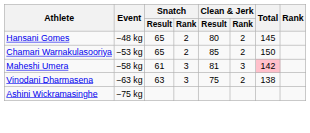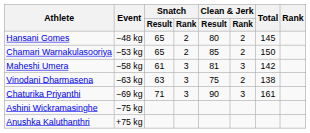 <table class="wikitable" style="font-size:90%">
 <tr>
 <th rowspan=2>Athlete</th>
 <th rowspan=2>Event</th>
 <th colspan="2">Snatch</th>
 <th colspan="2">Clean & Jerk</th>
 <th rowspan="2">Total</th>
 <th rowspan="2">Rank</th>
 </tr>
 <tr style="font-size:95%">
 <th>Result</th>
 <th>Rank</th>
 <th>Result</th>
 <th>Rank</th>
 </tr>
 <tr align=center>
 <td align=left><a href='#'>Hansani Gomes</a></td>
 <td align=left>−48 kg</td>
 <td>65</td>
 <td>2</td>
 <td>80</td>
 <td>2</td>
 <td>145</td>
 <td></td>
 </tr>
 <tr align=center>
 <td align=left><a href='#'>Chamari Warnakulasooriya</a></td>
 <td align=left>−53 kg</td>
 <td>65</td>
 <td>2</td>
 <td>85</td>
 <td>2</td>
 <td>150</td>
 <td></td>
 </tr>
 <tr align=center>
 <td align=left><a href='#'>Maheshi Umera</a></td>
 <td align=left>−58 kg</td>
 <td>61</td>
 <td>3</td>
 <td>81</td>
 <td>3</td>
-<td style="background: pink;">142</td>
+<td>142</td>
 <td></td>
 </tr>
 <tr align=center>
 <td align=left><a href='#'>Vinodani Dharmasena</a></td>
 <td align=left>−63 kg</td>
 <td>63</td>
 <td>3</td>
 <td>75</td>
 <td>2</td>
 <td>138</td>
 <td></td>
 </tr>
 <tr align=center>
+<td align=left><a href='#'>Chaturika Priyanthi</a></td>
+<td align=left>−69 kg</td>
+<td>71</td>
+<td>3</td>
+<td>90</td>
+<td>3</td>
+<td>161</td>
+<td></td>
+</tr>
+<tr align=center>
 <td align=left><a href='#'>Ashini Wickramasinghe</a></td>
 <td align=left>−75 kg</td>
 <td></td>
 <td></td>
 <td></td>
 <td></td>
 <td></td>
 <td></td>
 </tr>
+<tr align=center>
+<td align=left><a href='#'>Anushka Kaluthanthri</a></td>
+<td align=left>+75 kg</td>
+<td></td>
+<td></td>
+<td></td>
+<td></td>
+<td></td>
+<td></td>
+</tr>
 </table>
